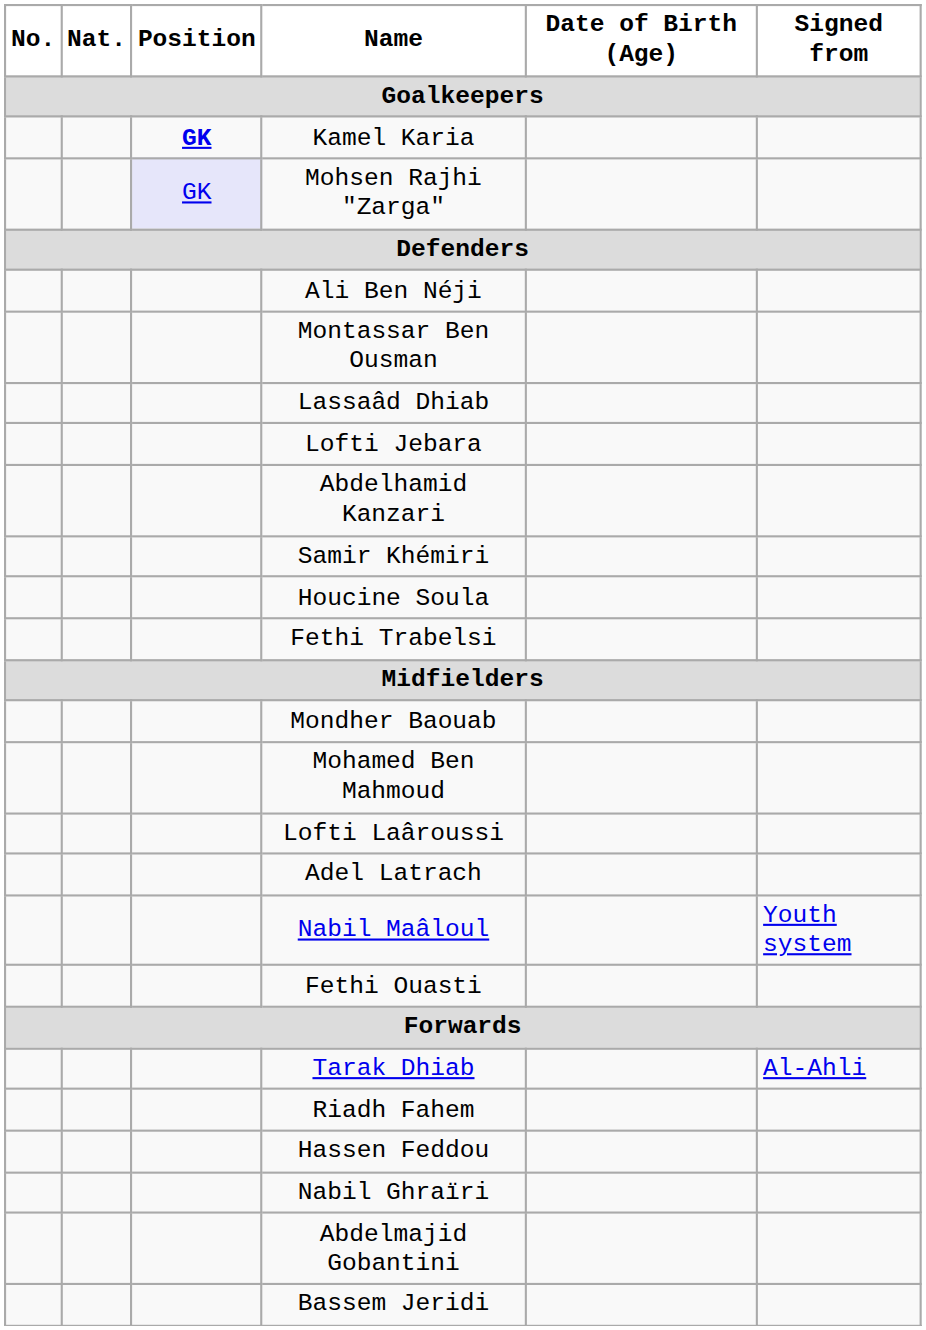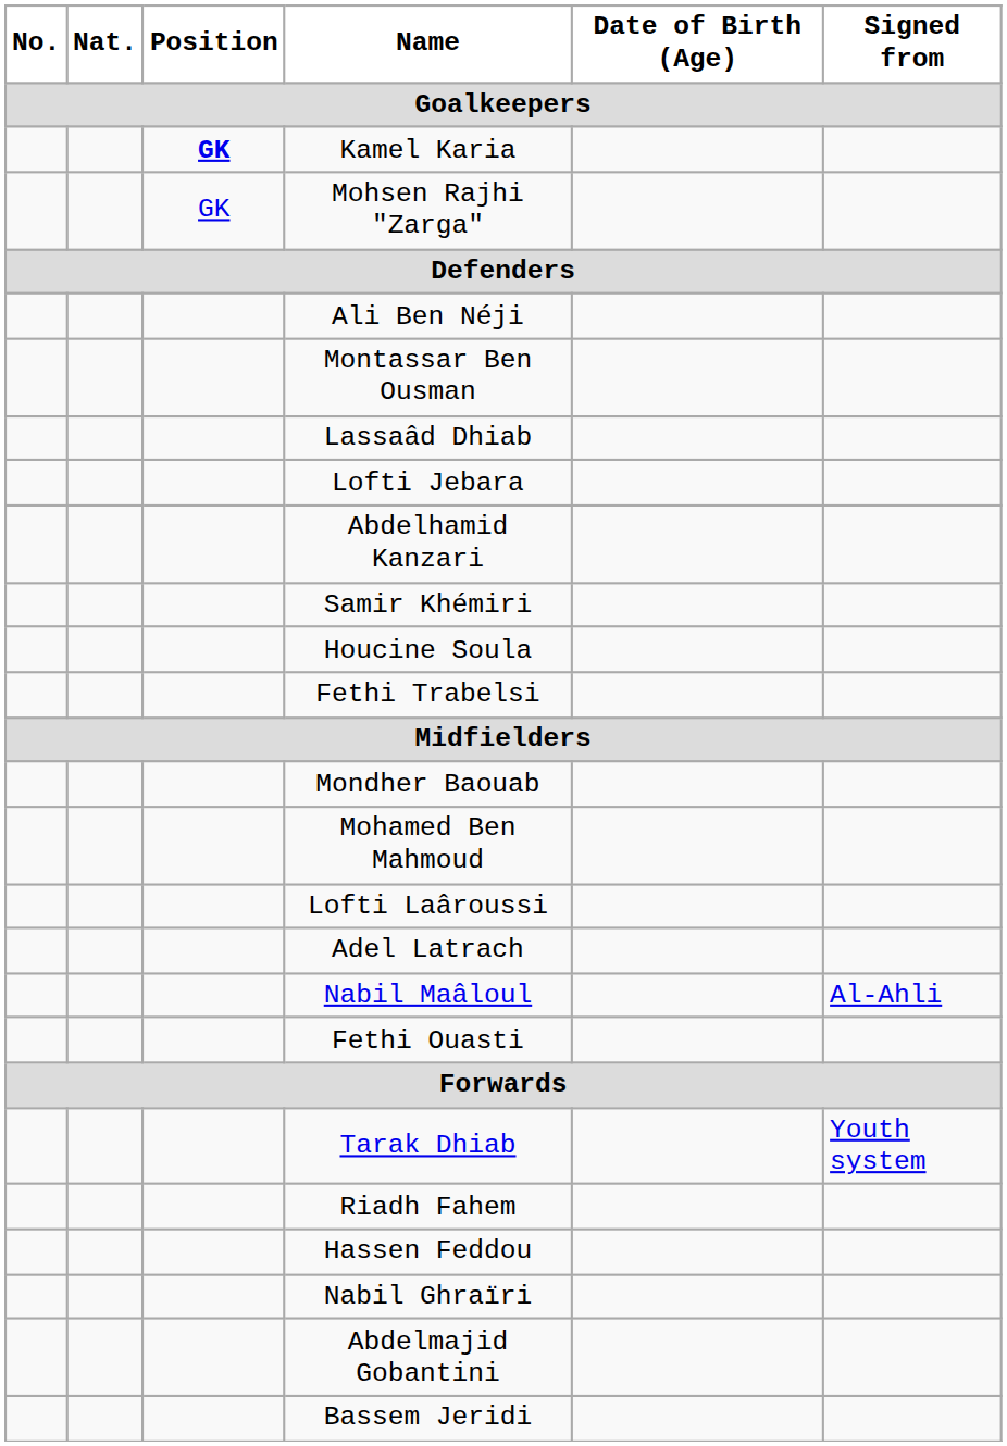 <table class="wikitable" style="text-align:center; font-size:90%; width:70%">
 <tr>
 <th style="background:white; color:black; text-align:center;">No.</th>
 <th style="background:white; color:black; text-align:center;">Nat.</th>
 <th style="background:white; color:black; text-align:center;">Position</th>
 <th style="background:white; color:black; text-align:center;">Name</th>
 <th style="background:white; color:black; text-align:center;">Date of Birth (Age)</th>
 <th style="background:white; color:black; text-align:center;">Signed from</th>
 </tr>
 <tr>
 <th colspan=10 style="background:#DCDCDC; text-align:center;">Goalkeepers</th>
 </tr>
 <tr>
 <td></td>
 <td></td>
 <td><strong><a href='#'>GK</a></strong></td>
 <td>Kamel Karia</td>
 <td></td>
 <td style="text-align:left"></td>
 </tr>
 <tr>
 <td></td>
 <td></td>
-<td style="background: lavender;"><a href='#'>GK</a></td>
+<td><a href='#'>GK</a></td>
 <td>Mohsen Rajhi "Zarga"</td>
 <td></td>
 <td style="text-align:left"></td>
 </tr>
 <tr>
 <th colspan=10 style="background:#DCDCDC; text-align:center;">Defenders</th>
 </tr>
 <tr>
 <td></td>
 <td></td>
 <td></td>
 <td>Ali Ben Néji</td>
 <td></td>
 <td style="text-align:left"></td>
 </tr>
 <tr>
 <td></td>
 <td></td>
 <td></td>
 <td>Montassar Ben Ousman</td>
 <td></td>
 <td style="text-align:left"></td>
 </tr>
 <tr>
 <td></td>
 <td></td>
 <td></td>
 <td>Lassaâd Dhiab</td>
 <td></td>
 <td style="text-align:left"></td>
 </tr>
 <tr>
 <td></td>
 <td></td>
 <td></td>
 <td>Lofti Jebara</td>
 <td></td>
 <td style="text-align:left"></td>
 </tr>
 <tr>
 <td></td>
 <td></td>
 <td></td>
 <td>Abdelhamid Kanzari</td>
 <td></td>
 <td style="text-align:left"></td>
 </tr>
 <tr>
 <td></td>
 <td></td>
 <td></td>
 <td>Samir Khémiri</td>
 <td></td>
 <td style="text-align:left"></td>
 </tr>
 <tr>
 <td></td>
 <td></td>
 <td></td>
 <td>Houcine Soula</td>
 <td></td>
 <td style="text-align:left"></td>
 </tr>
 <tr>
 <td></td>
 <td></td>
 <td></td>
 <td>Fethi Trabelsi</td>
 <td></td>
 <td style="text-align:left"></td>
 </tr>
 <tr>
 <th colspan=10 style="background:#DCDCDC; text-align:center;">Midfielders</th>
 </tr>
 <tr>
 <td></td>
 <td></td>
 <td></td>
 <td>Mondher Baouab</td>
 <td></td>
 <td style="text-align:left"></td>
 </tr>
 <tr>
 <td></td>
 <td></td>
 <td></td>
 <td>Mohamed Ben Mahmoud</td>
 <td></td>
 <td style="text-align:left"></td>
 </tr>
 <tr>
 <td></td>
 <td></td>
 <td></td>
 <td>Lofti Laâroussi</td>
 <td></td>
 <td style="text-align:left"></td>
 </tr>
 <tr>
 <td></td>
 <td></td>
 <td></td>
 <td>Adel Latrach</td>
 <td></td>
 <td style="text-align:left"></td>
 </tr>
 <tr>
 <td></td>
 <td></td>
 <td></td>
 <td><a href='#'>Nabil Maâloul</a></td>
 <td></td>
-<td style="text-align:left"> <a href='#'>Youth system</a></td>
+<td style="text-align:left"> <a href='#'>Al-Ahli</a></td>
 </tr>
 <tr>
 <td></td>
 <td></td>
 <td></td>
 <td>Fethi Ouasti</td>
 <td></td>
 <td style="text-align:left"></td>
 </tr>
 <tr>
 <th colspan=10 style="background:#DCDCDC; text-align:center;">Forwards</th>
 </tr>
 <tr>
 <td></td>
 <td></td>
 <td></td>
 <td><a href='#'>Tarak Dhiab</a></td>
 <td></td>
-<td style="text-align:left"> <a href='#'>Al-Ahli</a></td>
+<td style="text-align:left"> <a href='#'>Youth system</a></td>
 </tr>
 <tr>
 <td></td>
 <td></td>
 <td></td>
 <td>Riadh Fahem</td>
 <td></td>
 <td style="text-align:left"></td>
 </tr>
 <tr>
 <td></td>
 <td></td>
 <td></td>
 <td>Hassen Feddou</td>
 <td></td>
 <td style="text-align:left"></td>
 </tr>
 <tr>
 <td></td>
 <td></td>
 <td></td>
 <td>Nabil Ghraïri</td>
 <td></td>
 <td style="text-align:left"></td>
 </tr>
 <tr>
 <td></td>
 <td></td>
 <td></td>
 <td>Abdelmajid Gobantini</td>
 <td></td>
 <td style="text-align:left"></td>
 </tr>
 <tr>
 <td></td>
 <td></td>
 <td></td>
 <td>Bassem Jeridi</td>
 <td></td>
 <td style="text-align:left"></td>
 </tr>
 <tr>
 </tr>
 </table>
